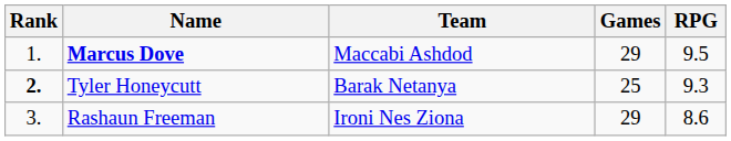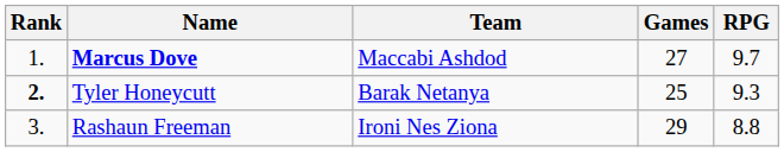 <table class="wikitable sortable" style="text-align: center">
 <tr>
 <th>Rank</th>
 <th width=200>Name</th>
 <th width=200>Team</th>
 <th>Games</th>
 <th width=40>RPG</th>
 </tr>
 <tr>
 <td>1.</td>
 <td align="left"> <strong><a href='#'>Marcus Dove</a></strong></td>
 <td align="left"><a href='#'>Maccabi Ashdod</a></td>
-<td>29</td>
-<td>9.5</td>
+<td>27</td>
+<td>9.7</td>
 </tr>
 <tr>
 <td><strong>2.</strong></td>
 <td align="left"> <a href='#'>Tyler Honeycutt</a></td>
 <td align="left"><a href='#'>Barak Netanya</a></td>
 <td>25</td>
 <td>9.3</td>
 </tr>
 <tr>
 <td>3.</td>
 <td align="left"> <a href='#'>Rashaun Freeman</a></td>
 <td align="left"><a href='#'>Ironi Nes Ziona</a></td>
 <td>29</td>
-<td>8.6</td>
+<td>8.8</td>
 </tr>
 </table>
